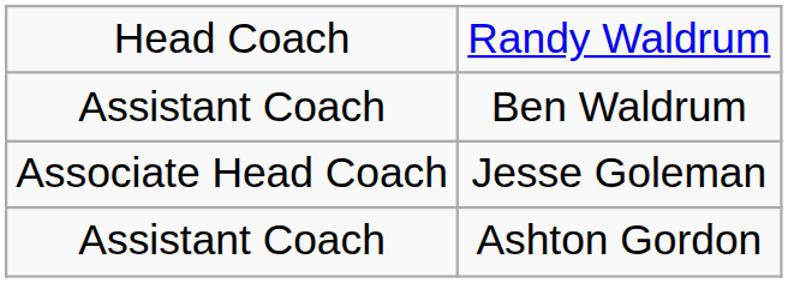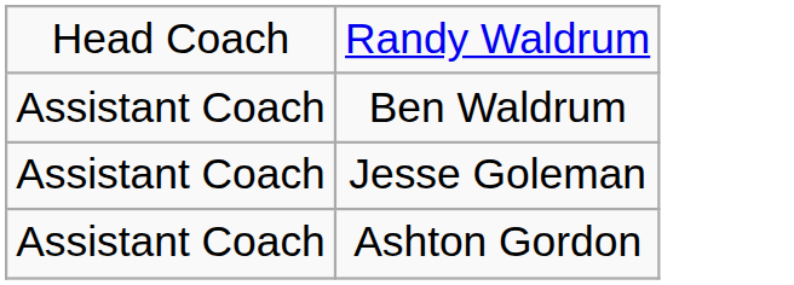 <table class="wikitable" style="text-align: center;">
 <tr>
 <td>Head Coach</td>
 <td><a href='#'>Randy Waldrum</a></td>
 </tr>
 <tr>
 <td>Assistant Coach</td>
 <td>Ben Waldrum</td>
 </tr>
 <tr>
-<td>Associate Head Coach</td>
+<td>Assistant Coach</td>
 <td>Jesse Goleman</td>
 </tr>
 <tr>
 <td>Assistant Coach</td>
 <td>Ashton Gordon</td>
 </tr>
 </table>
